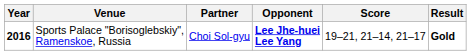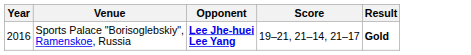 <table class="sortable wikitable" style="font-size: 90%;">
 <tr>
 <th>Year</th>
 <th>Venue</th>
-<th>Partner</th>
 <th>Opponent</th>
 <th>Score</th>
 <th>Result</th>
 </tr>
 <tr style="background:white">
-<td align="center"><strong>2016</strong></td>
+<td align="center">2016</td>
 <td align="left">Sports Palace "Borisoglebskiy",<br><a href='#'>Ramenskoe</a>, Russia</td>
-<td align="left"> <a href='#'>Choi Sol-gyu</a></td>
 <td align="left"><strong> <a href='#'>Lee Jhe-huei</a> <br>  <a href='#'>Lee Yang</a></strong></td>
 <td align="left">19–21, 21–14, 21–17</td>
 <td style="text-align:left; background:white"> <strong>Gold</strong></td>
 </tr>
 </table>
